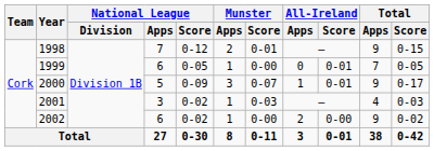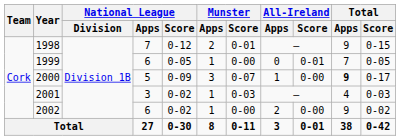 <table class="wikitable" style="text-align:center">
 <tr>
 <th rowspan="2">Team</th>
 <th rowspan="2">Year</th>
 <th colspan="3"><a href='#'>National League</a></th>
 <th colspan="2"><a href='#'>Munster</a></th>
 <th colspan="2"><a href='#'>All-Ireland</a></th>
 <th colspan="2">Total</th>
 </tr>
 <tr>
 <th>Division</th>
 <th>Apps</th>
 <th>Score</th>
 <th>Apps</th>
 <th>Score</th>
 <th>Apps</th>
 <th>Score</th>
 <th>Apps</th>
 <th>Score</th>
 </tr>
 <tr>
 <td rowspan="5"><a href='#'>Cork</a></td>
 <td>1998</td>
 <td rowspan="5"><a href='#'>Division 1B</a></td>
 <td>7</td>
 <td>0-12</td>
 <td>2</td>
 <td>0-01</td>
 <td colspan=2>—</td>
 <td>9</td>
 <td>0-15</td>
 </tr>
 <tr>
 <td>1999</td>
 <td>6</td>
 <td>0-05</td>
 <td>1</td>
 <td>0-00</td>
 <td>0</td>
 <td>0-01</td>
 <td>7</td>
 <td>0-05</td>
 </tr>
 <tr>
 <td>2000</td>
 <td>5</td>
 <td>0-09</td>
 <td>3</td>
 <td>0-07</td>
 <td>1</td>
-<td>0-01</td>
-<td>9</td>
+<td>0-00</td>
+<td><strong>9</strong></td>
 <td>0-17</td>
 </tr>
 <tr>
 <td>2001</td>
 <td>3</td>
 <td>0-02</td>
 <td>1</td>
 <td>0-03</td>
 <td colspan=2>—</td>
 <td>4</td>
 <td>0-03</td>
 </tr>
 <tr>
 <td>2002</td>
 <td>6</td>
 <td>0-02</td>
 <td>1</td>
 <td>0-00</td>
 <td>2</td>
 <td>0-00</td>
 <td>9</td>
 <td>0-02</td>
 </tr>
 <tr>
 <th colspan="3">Total</th>
 <td><strong>27</strong></td>
 <td><strong>0-30</strong></td>
 <td><strong>8</strong></td>
 <td><strong>0-11</strong></td>
 <td><strong>3</strong></td>
 <td><strong>0-01</strong></td>
 <td><strong>38</strong></td>
 <td><strong>0-42</strong></td>
 </tr>
 </table>
